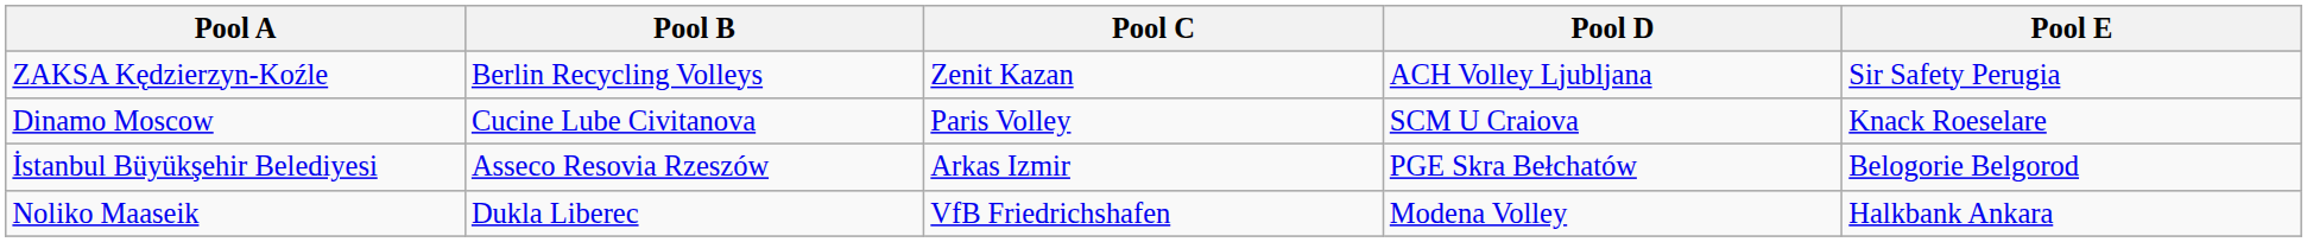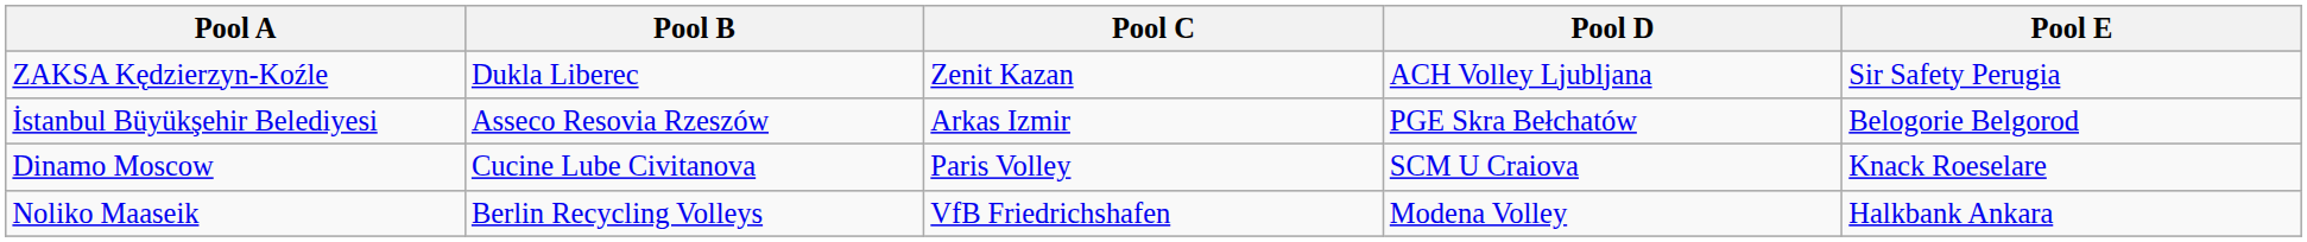 <table class="wikitable" style="white-space: nowrap; width:100%">
 <tr>
 <th width=20%>Pool A</th>
 <th width=20%>Pool B</th>
 <th width=20%>Pool C</th>
 <th width=20%>Pool D</th>
 <th width=20%>Pool E</th>
 </tr>
 <tr>
 <td> <a href='#'>ZAKSA Kędzierzyn-Koźle</a></td>
-<td> <a href='#'>Berlin Recycling Volleys</a></td>
+<td> <a href='#'>Dukla Liberec</a></td>
 <td> <a href='#'>Zenit Kazan</a></td>
 <td> <a href='#'>ACH Volley Ljubljana</a></td>
 <td> <a href='#'>Sir Safety Perugia</a></td>
+</tr>
+<tr>
+<td> <a href='#'>İstanbul Büyükşehir Belediyesi</a></td>
+<td> <a href='#'>Asseco Resovia Rzeszów</a></td>
+<td> <a href='#'>Arkas Izmir</a></td>
+<td> <a href='#'>PGE Skra Bełchatów</a></td>
+<td> <a href='#'>Belogorie Belgorod</a></td>
 </tr>
 <tr>
 <td> <a href='#'>Dinamo Moscow</a></td>
 <td> <a href='#'>Cucine Lube Civitanova</a></td>
 <td> <a href='#'>Paris Volley</a></td>
 <td> <a href='#'>SCM U Craiova</a></td>
 <td> <a href='#'>Knack Roeselare</a></td>
 </tr>
 <tr>
-<td> <a href='#'>İstanbul Büyükşehir Belediyesi</a></td>
-<td> <a href='#'>Asseco Resovia Rzeszów</a></td>
-<td> <a href='#'>Arkas Izmir</a></td>
-<td> <a href='#'>PGE Skra Bełchatów</a></td>
-<td> <a href='#'>Belogorie Belgorod</a></td>
-</tr>
-<tr>
 <td> <a href='#'>Noliko Maaseik</a></td>
-<td> <a href='#'>Dukla Liberec</a></td>
+<td> <a href='#'>Berlin Recycling Volleys</a></td>
 <td> <a href='#'>VfB Friedrichshafen</a></td>
 <td> <a href='#'>Modena Volley</a></td>
 <td> <a href='#'>Halkbank Ankara</a></td>
 </tr>
 </table>
